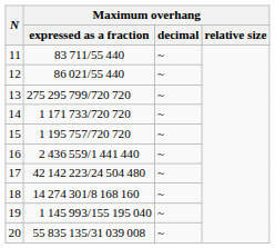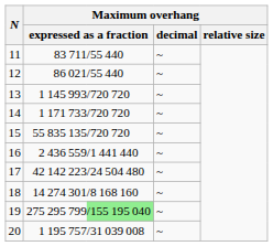 <table class="wikitable" style="white-space:nowrap;float:left;margin:0.5em;width:unset !important;">
 <tr>
 <th rowspan="2"><em>N</em></th>
 <th colspan="4">Maximum overhang</th>
 </tr>
 <tr>
 <th colspan="2">expressed as a fraction</th>
 <th>decimal</th>
 <th>relative size</th>
 </tr>
 <tr>
 <td style="text-align:right;">11</td>
 <td style="border-right:none;text-align:right;padding-right:0;">83 711</td>
 <td style="border-left:none;padding-left:0;">/55 440</td>
 <td>~</td>
 </tr>
 <tr>
 <td style="text-align:right;">12</td>
 <td style="border-right:none;text-align:right;padding-right:0;">86 021</td>
 <td style="border-left:none;padding-left:0;">/55 440</td>
 <td>~</td>
 </tr>
 <tr>
 <td style="text-align:right;">13</td>
-<td style="border-right:none;text-align:right;padding-right:0;">275 295 799</td>
+<td style="border-right:none;text-align:right;padding-right:0;">1 145 993</td>
 <td style="border-left:none;padding-left:0;">/720 720</td>
 <td>~</td>
 </tr>
 <tr>
 <td style="text-align:right;">14</td>
 <td style="border-right:none;text-align:right;padding-right:0;">1 171 733</td>
 <td style="border-left:none;padding-left:0;">/720 720</td>
 <td>~</td>
 </tr>
 <tr>
 <td style="text-align:right;">15</td>
-<td style="border-right:none;text-align:right;padding-right:0;">1 195 757</td>
+<td style="border-right:none;text-align:right;padding-right:0;">55 835 135</td>
 <td style="border-left:none;padding-left:0;">/720 720</td>
 <td>~</td>
 </tr>
 <tr>
 <td style="text-align:right;">16</td>
 <td style="border-right:none;text-align:right;padding-right:0;">2 436 559</td>
 <td style="border-left:none;padding-left:0;">/1 441 440</td>
 <td>~</td>
 </tr>
 <tr>
 <td style="text-align:right;">17</td>
 <td style="border-right:none;text-align:right;padding-right:0;">42 142 223</td>
 <td style="border-left:none;padding-left:0;">/24 504 480</td>
 <td>~</td>
 </tr>
 <tr>
 <td style="text-align:right;">18</td>
 <td style="border-right:none;text-align:right;padding-right:0;">14 274 301</td>
 <td style="border-left:none;padding-left:0;">/8 168 160</td>
 <td>~</td>
 </tr>
 <tr>
 <td style="text-align:right;">19</td>
-<td style="border-right:none;text-align:right;padding-right:0;">1 145 993</td>
-<td style="border-left:none;padding-left:0;">/155 195 040</td>
+<td style="border-right:none;text-align:right;padding-right:0;">275 295 799</td>
+<td style="background: lightgreen; border-left:none;padding-left:0;">/155 195 040</td>
 <td>~</td>
 </tr>
 <tr>
 <td style="text-align:right;">20</td>
-<td style="border-right:none;text-align:right;padding-right:0;">55 835 135</td>
+<td style="border-right:none;text-align:right;padding-right:0;">1 195 757</td>
 <td style="border-left:none;padding-left:0;">/31 039 008</td>
 <td>~</td>
 </tr>
 </table>
